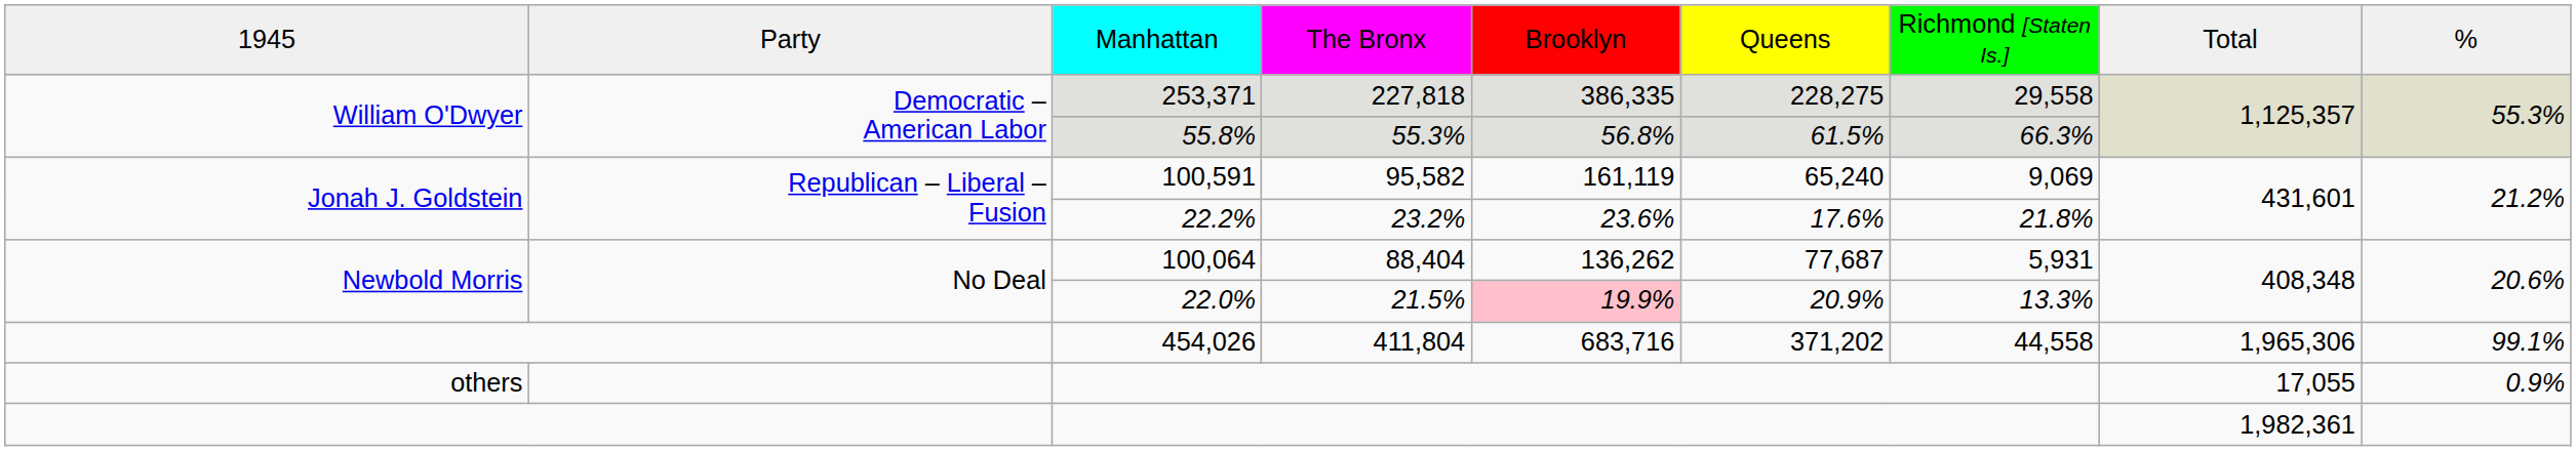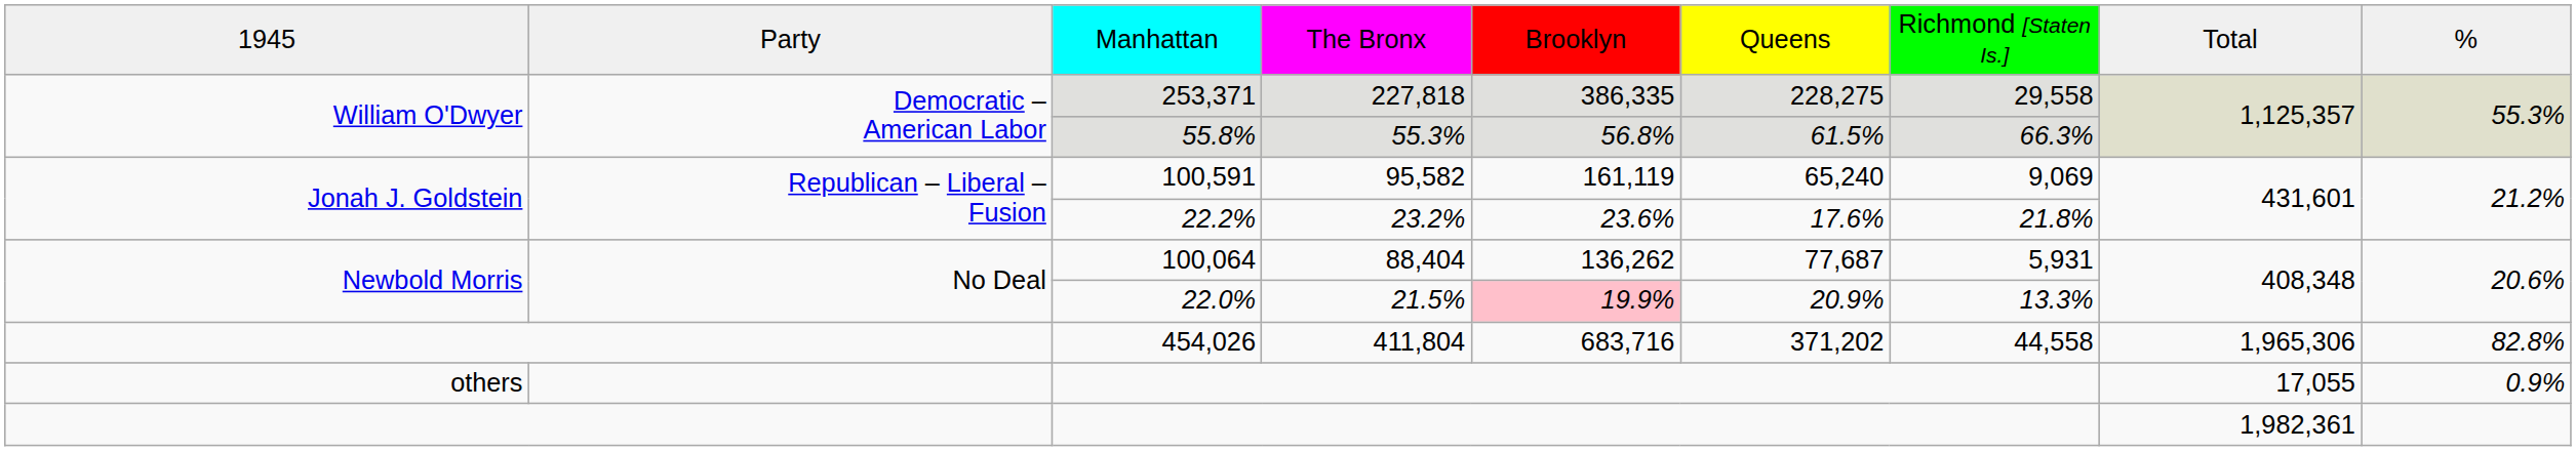 <table class="wikitable" style="width:100%; text-align:right;">
 <tr style="text-align:center;">
 <td style="width:20%; background:#f0f0f0;">1945</td>
 <td style="width:20%; background:#f0f0f0;">Party</td>
 <td style="width:8%; background:aqua;">Manhattan</td>
 <td style="width:8%; background:magenta;">The Bronx</td>
 <td style="width:8%; background:red;">Brooklyn</td>
 <td style="width:8%; background:yellow;">Queens</td>
 <td style="width:8%; background:lime;">Richmond <small><em>[Staten Is.]</em></small></td>
 <td style="width:10%; background:#f0f0f0;">Total</td>
 <td style="width:8%; background:#f0f0f0;">%</td>
 </tr>
 <tr>
 <td rowspan="2"><a href='#'>William O'Dwyer</a></td>
 <td rowspan="2"><a href='#'>Democratic</a> – <br><a href='#'>American Labor</a></td>
 <td style="background:#e0e0dd;">253,371</td>
 <td style="background:#e0e0dd;">227,818</td>
 <td style="background:#e0e0dd;">386,335</td>
 <td style="background:#e0e0dd;">228,275</td>
 <td style="background:#e0e0dd;">29,558</td>
 <td style="background:#e0e0cc;" rowspan="2">1,125,357</td>
 <td style="background:#e0e0cc;" rowspan="2"><em>55.3%</em></td>
 </tr>
 <tr style="background:#e0e0dd;">
 <td><em>55.8%</em></td>
 <td style="background:#e0e0dd;"><em>55.3%</em></td>
 <td style="background:#e0e0dd;"><em>56.8%</em></td>
 <td style="background:#e0e0dd;"><em>61.5%</em></td>
 <td style="background:#e0e0dd;"><em>66.3%</em></td>
 </tr>
 <tr>
 <td rowspan="2"><a href='#'>Jonah J. Goldstein</a></td>
 <td rowspan="2"><a href='#'>Republican</a> – <a href='#'>Liberal</a> – <br> <a href='#'>Fusion</a></td>
 <td>100,591</td>
 <td>95,582</td>
 <td>161,119</td>
 <td>65,240</td>
 <td>9,069</td>
 <td rowspan="2">431,601</td>
 <td rowspan="2"><em>21.2%</em></td>
 </tr>
 <tr>
 <td><em>22.2%</em></td>
 <td><em>23.2%</em></td>
 <td><em>23.6%</em></td>
 <td><em>17.6%</em></td>
 <td><em>21.8%</em></td>
 </tr>
 <tr>
 <td rowspan="2"><a href='#'>Newbold Morris</a></td>
 <td rowspan="2">No Deal</td>
 <td>100,064</td>
 <td>88,404</td>
 <td>136,262</td>
 <td>77,687</td>
 <td>5,931</td>
 <td rowspan="2">408,348</td>
 <td rowspan="2"><em>20.6%</em></td>
 </tr>
 <tr>
 <td><em>22.0%</em></td>
 <td><em>21.5%</em></td>
 <td style="background: pink;"><em>19.9%</em></td>
 <td><em>20.9%</em></td>
 <td><em>13.3%</em></td>
 </tr>
 <tr>
 <td colspan="2"></td>
 <td>454,026</td>
 <td>411,804</td>
 <td>683,716</td>
 <td>371,202</td>
 <td>44,558</td>
 <td>1,965,306</td>
-<td><em>99.1%</em></td>
+<td><em>82.8%</em></td>
 </tr>
 <tr>
 <td>others</td>
 <td></td>
 <td colspan="5"> </td>
 <td>17,055</td>
 <td><em>0.9%</em></td>
 </tr>
 <tr>
 <td colspan="2"></td>
 <td colspan="5"> </td>
 <td>1,982,361</td>
 <td></td>
 </tr>
 </table>
